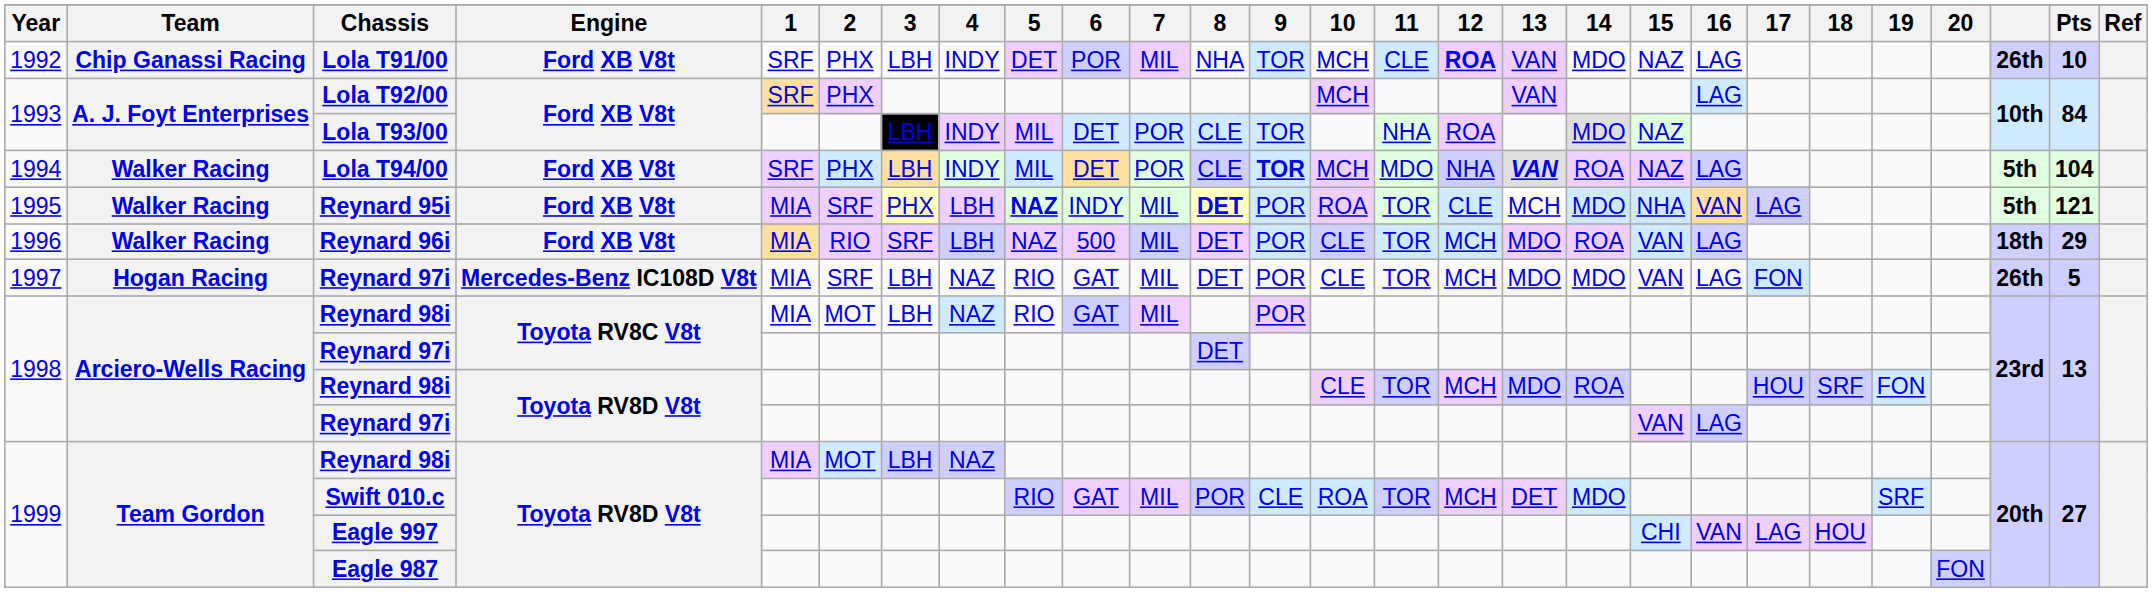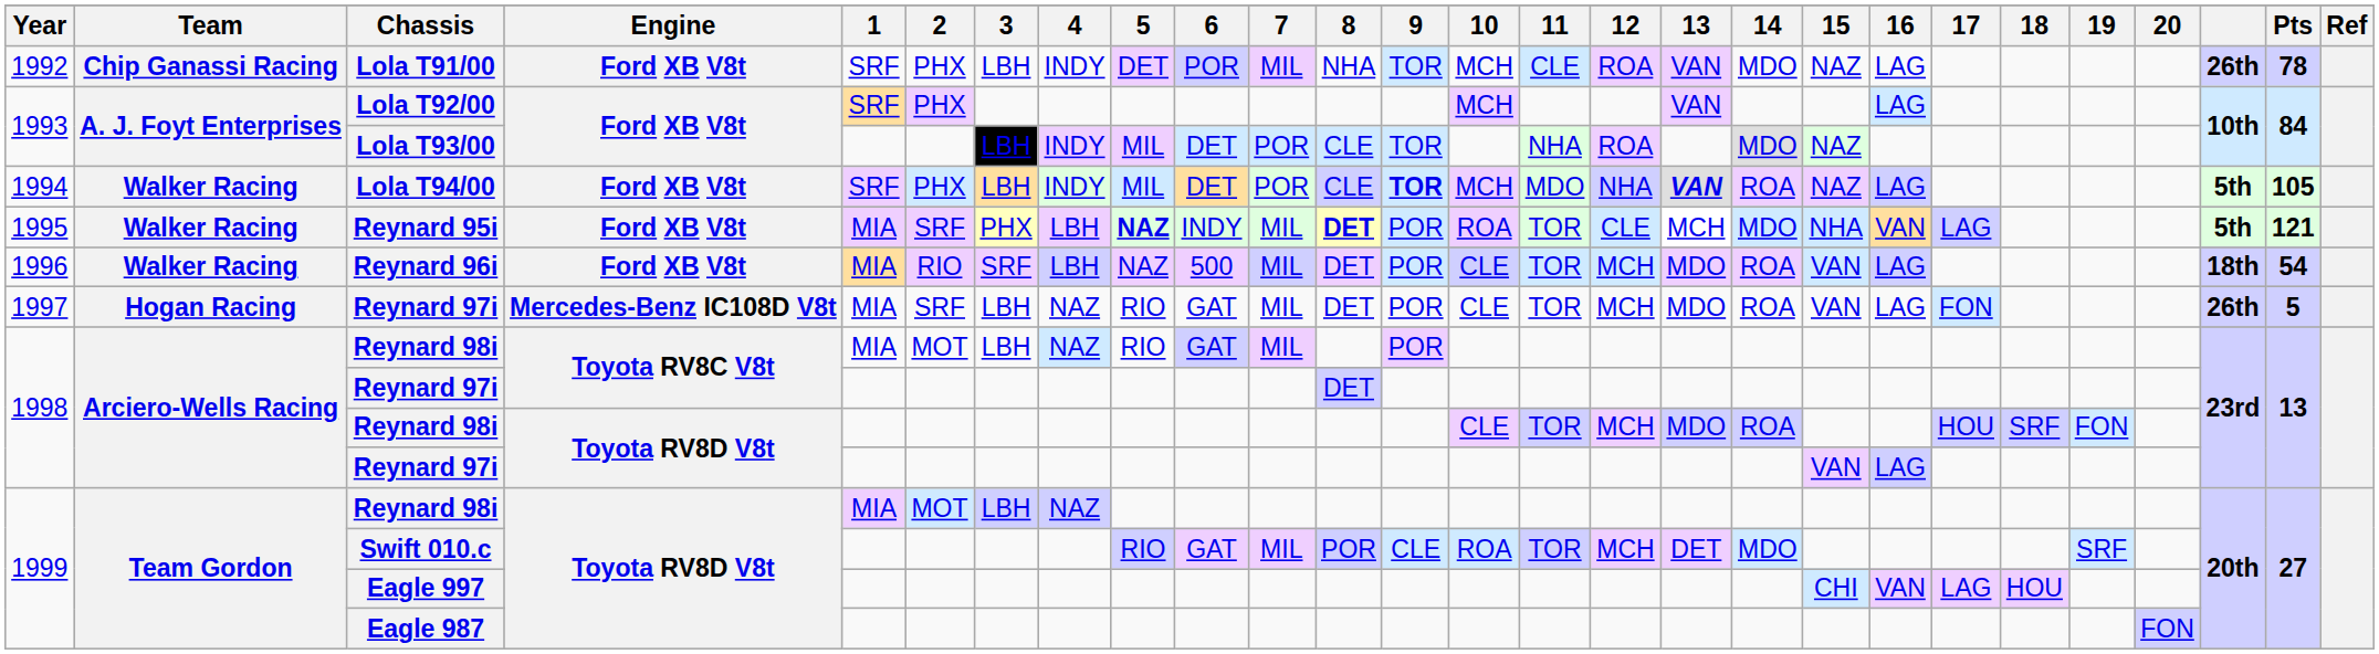 <table class="wikitable" style="text-align:center; font-size:90%">
 <tr>
 </tr>
 <tr>
 <th>Year</th>
 <th>Team</th>
 <th>Chassis</th>
 <th>Engine</th>
 <th>1</th>
 <th>2</th>
 <th>3</th>
 <th>4</th>
 <th>5</th>
 <th>6</th>
 <th>7</th>
 <th>8</th>
 <th>9</th>
 <th>10</th>
 <th>11</th>
 <th>12</th>
 <th>13</th>
 <th>14</th>
 <th>15</th>
 <th>16</th>
 <th>17</th>
 <th>18</th>
 <th>19</th>
 <th>20</th>
 <th></th>
 <th>Pts</th>
 <th>Ref</th>
 </tr>
 <tr>
 <td><a href='#'>1992</a></td>
 <th><a href='#'>Chip Ganassi Racing</a></th>
 <th><a href='#'>Lola T91/00</a></th>
 <th><a href='#'>Ford</a> <a href='#'>XB</a> <a href='#'>V8</a><a href='#'>t</a></th>
 <td><a href='#'>SRF</a></td>
 <td><a href='#'>PHX</a></td>
 <td><a href='#'>LBH</a></td>
 <td><a href='#'>INDY</a></td>
 <td style="background:#EFCFFF;"><a href='#'>DET</a><br></td>
 <td style="background:#CFCFFF;"><a href='#'>POR</a><br></td>
 <td style="background:#EFCFFF;"><a href='#'>MIL</a><br></td>
 <td><a href='#'>NHA</a></td>
 <td style="background:#CFEAFF;"><a href='#'>TOR</a><br></td>
 <td><a href='#'>MCH</a></td>
 <td style="background:#CFEAFF;"><a href='#'>CLE</a><br></td>
-<td style="background:#EFCFFF;"><strong><a href='#'>ROA</a><br></strong></td>
+<td style="background:#EFCFFF;"><a href='#'>ROA</a><br></td>
 <td style="background:#EFCFFF;"><a href='#'>VAN</a><br></td>
 <td><a href='#'>MDO</a></td>
 <td><a href='#'>NAZ</a></td>
 <td><a href='#'>LAG</a></td>
 <td></td>
 <td></td>
 <td></td>
 <td></td>
 <th style="background:#cfcfff;">26th</th>
-<th style="background:#cfcfff;">10</th>
+<th style="background:#cfcfff;">78</th>
 <th></th>
 </tr>
 <tr>
 <td rowspan=2><a href='#'>1993</a></td>
 <th rowspan=2><a href='#'>A. J. Foyt Enterprises</a></th>
 <th><a href='#'>Lola T92/00</a></th>
 <th rowspan=2><a href='#'>Ford</a> <a href='#'>XB</a> <a href='#'>V8</a><a href='#'>t</a></th>
 <td style="background:#FFDF9F;"><a href='#'>SRF</a><br></td>
 <td style="background:#EFCFFF;"><a href='#'>PHX</a><br></td>
 <td></td>
 <td></td>
 <td></td>
 <td></td>
 <td></td>
 <td></td>
 <td></td>
 <td style="background:#EFCFFF;"><a href='#'>MCH</a><br></td>
 <td></td>
 <td></td>
 <td style="background:#EFCFFF;"><a href='#'>VAN</a><br></td>
 <td></td>
 <td></td>
 <td style="background:#CFEAFF;"><a href='#'>LAG</a><br></td>
 <td></td>
 <td></td>
 <td></td>
 <td></td>
 <th rowspan=2 style="background:#cfeaff;">10th</th>
 <th rowspan=2 style="background:#cfeaff;">84</th>
 <th rowspan=2></th>
 </tr>
 <tr>
 <th><a href='#'>Lola T93/00</a></th>
 <td></td>
 <td></td>
 <td style="background:#000000; color:#ffffff"><a href='#'><span>LBH</span></a><br></td>
 <td style="background:#EFCFFF;"><a href='#'>INDY</a><br></td>
 <td style="background:#EFCFFF;"><a href='#'>MIL</a><br></td>
 <td style="background:#CFEAFF;"><a href='#'>DET</a><br></td>
 <td style="background:#CFEAFF;"><a href='#'>POR</a><br></td>
 <td style="background:#CFEAFF;"><a href='#'>CLE</a><br></td>
 <td style="background:#CFEAFF;"><a href='#'>TOR</a><br></td>
 <td></td>
 <td style="background:#dfffdf;"><a href='#'>NHA</a><br></td>
 <td style="background:#EFCFFF;"><a href='#'>ROA</a><br></td>
 <td></td>
 <td style="background:#DFDFDF;"><a href='#'>MDO</a><br></td>
 <td style="background:#dfffdf;"><a href='#'>NAZ</a><br></td>
 <td></td>
 <td></td>
 <td></td>
 <td></td>
 <td></td>
 </tr>
 <tr>
 <td><a href='#'>1994</a></td>
 <th><a href='#'>Walker Racing</a></th>
 <th><a href='#'>Lola T94/00</a></th>
 <th><a href='#'>Ford</a> <a href='#'>XB</a> <a href='#'>V8</a><a href='#'>t</a></th>
 <td style="background:#EFCFFF;"><a href='#'>SRF</a><br></td>
 <td style="background:#CFEAFF;"><a href='#'>PHX</a><br></td>
 <td style="background:#FFDF9F;"><a href='#'>LBH</a><br></td>
 <td style="background:#dfffdf;"><a href='#'>INDY</a><br></td>
 <td style="background:#CFEAFF;"><a href='#'>MIL</a><br></td>
 <td style="background:#FFDF9F;"><a href='#'>DET</a><br></td>
 <td style="background:#dfffdf;"><a href='#'>POR</a><br></td>
 <td style="background:#cfcfff;"><a href='#'>CLE</a><br></td>
 <td style="background:#CFEAFF;"><strong><a href='#'>TOR</a></strong><br></td>
 <td style="background:#EFCFFF;"><a href='#'>MCH</a><br></td>
 <td style="background:#dfffdf;"><a href='#'>MDO</a><br></td>
 <td style="background:#cfcfff;"><a href='#'>NHA</a><br></td>
 <td style="background:#DFDFDF;"><strong><em><a href='#'>VAN</a></em></strong><br></td>
 <td style="background:#EFCFFF;"><a href='#'>ROA</a><br></td>
 <td style="background:#EFCFFF;"><a href='#'>NAZ</a><br></td>
 <td style="background:#cfcfff;"><a href='#'>LAG</a><br></td>
 <td></td>
 <td></td>
 <td></td>
 <td></td>
 <th style="background:#dfffdf;">5th</th>
-<th style="background:#dfffdf;">104</th>
+<th style="background:#dfffdf;">105</th>
 <th></th>
 </tr>
 <tr>
 <td><a href='#'>1995</a></td>
 <th><a href='#'>Walker Racing</a></th>
 <th><a href='#'>Reynard 95i</a></th>
 <th><a href='#'>Ford</a> <a href='#'>XB</a> <a href='#'>V8</a><a href='#'>t</a></th>
 <td style="background:#EFCFFF;"><a href='#'>MIA</a><br></td>
 <td style="background:#EFCFFF;"><a href='#'>SRF</a><br></td>
 <td style="background:#FFFFBF;"><a href='#'>PHX</a><br></td>
 <td style="background:#EFCFFF;"><a href='#'>LBH</a><br></td>
 <td style="background:#dfffdf;"><strong><a href='#'>NAZ</a></strong><br></td>
 <td style="background:#dfffdf;"><a href='#'>INDY</a><br></td>
 <td style="background:#dfffdf;"><a href='#'>MIL</a><br></td>
 <td style="background:#FFFFBF;"><strong><a href='#'>DET</a></strong><br></td>
 <td style="background:#CFEAFF;"><a href='#'>POR</a><br></td>
 <td style="background:#EFCFFF;"><a href='#'>ROA</a><br></td>
 <td style="background:#dfffdf;"><a href='#'>TOR</a><br></td>
 <td style="background:#CFEAFF;"><a href='#'>CLE</a><br></td>
 <td style="background:#FFFFFF;"><a href='#'>MCH</a><br></td>
 <td style="background:#CFEAFF;"><a href='#'>MDO</a><br></td>
 <td style="background:#CFEAFF;"><a href='#'>NHA</a><br></td>
 <td style="background:#FFDF9F;"><a href='#'>VAN</a><br></td>
 <td style="background:#cfcfff;"><a href='#'>LAG</a><br></td>
 <td></td>
 <td></td>
 <td></td>
 <th style="background:#dfffdf;">5th</th>
 <th style="background:#dfffdf;">121</th>
 <th></th>
 </tr>
 <tr>
 <td><a href='#'>1996</a></td>
 <th><a href='#'>Walker Racing</a></th>
 <th><a href='#'>Reynard 96i</a></th>
 <th><a href='#'>Ford</a> <a href='#'>XB</a> <a href='#'>V8</a><a href='#'>t</a></th>
 <td style="background:#FFDF9F;"><a href='#'>MIA</a><br></td>
 <td style="background:#EFCFFF;"><a href='#'>RIO</a><br></td>
 <td style="background:#EFCFFF;"><a href='#'>SRF</a><br></td>
 <td style="background:#cfcfff;"><a href='#'>LBH</a><br></td>
 <td style="background:#EFCFFF;"><a href='#'>NAZ</a><br></td>
 <td style="background:#EFCFFF;"><a href='#'>500</a><br></td>
 <td style="background:#cfcfff;"><a href='#'>MIL</a><br></td>
 <td style="background:#EFCFFF;"><a href='#'>DET</a><br></td>
 <td style="background:#CFEAFF;"><a href='#'>POR</a><br></td>
 <td style="background:#cfcfff;"><a href='#'>CLE</a><br></td>
 <td style="background:#CFEAFF;"><a href='#'>TOR</a><br></td>
 <td style="background:#CFEAFF;"><a href='#'>MCH</a><br></td>
 <td style="background:#EFCFFF;"><a href='#'>MDO</a><br></td>
 <td style="background:#EFCFFF;"><a href='#'>ROA</a><br></td>
 <td style="background:#CFEAFF;"><a href='#'>VAN</a><br></td>
 <td style="background:#cfcfff;"><a href='#'>LAG</a><br></td>
 <td></td>
 <td></td>
 <td></td>
 <td></td>
 <th style="background:#cfcfff;">18th</th>
-<th style="background:#cfcfff;">29</th>
+<th style="background:#cfcfff;">54</th>
 <th></th>
 </tr>
 <tr>
 <td><a href='#'>1997</a></td>
 <th><a href='#'>Hogan Racing</a></th>
 <th><a href='#'>Reynard 97i</a></th>
 <th><a href='#'>Mercedes-Benz</a> IC108D <a href='#'>V8</a><a href='#'>t</a></th>
 <td><a href='#'>MIA</a></td>
 <td><a href='#'>SRF</a></td>
 <td><a href='#'>LBH</a></td>
 <td><a href='#'>NAZ</a></td>
 <td><a href='#'>RIO</a></td>
 <td><a href='#'>GAT</a></td>
 <td><a href='#'>MIL</a></td>
 <td><a href='#'>DET</a></td>
 <td><a href='#'>POR</a></td>
 <td><a href='#'>CLE</a></td>
 <td><a href='#'>TOR</a></td>
 <td><a href='#'>MCH</a></td>
 <td><a href='#'>MDO</a></td>
-<td><a href='#'>MDO</a></td>
+<td><a href='#'>ROA</a></td>
 <td><a href='#'>VAN</a></td>
 <td><a href='#'>LAG</a></td>
 <td style="background:#CFEAFF;"><a href='#'>FON</a><br></td>
 <td></td>
 <td></td>
 <td></td>
 <th style="background:#cfcfff;">26th</th>
 <th style="background:#cfcfff;">5</th>
 <th></th>
 </tr>
 <tr>
 <td rowspan=4><a href='#'>1998</a></td>
 <th rowspan=4><a href='#'>Arciero-Wells Racing</a></th>
 <th><a href='#'>Reynard 98i</a></th>
 <th rowspan=2><a href='#'>Toyota</a> RV8C <a href='#'>V8</a><a href='#'>t</a></th>
 <td><a href='#'>MIA</a></td>
 <td><a href='#'>MOT</a></td>
 <td><a href='#'>LBH</a></td>
 <td style="background:#CFEAFF;"><a href='#'>NAZ</a><br></td>
 <td><a href='#'>RIO</a></td>
 <td style="background:#cfcfff;"><a href='#'>GAT</a><br></td>
 <td style="background:#EFCFFF;"><a href='#'>MIL</a><br></td>
 <td></td>
 <td style="background:#EFCFFF;"><a href='#'>POR</a><br></td>
 <td></td>
 <td></td>
 <td></td>
 <td></td>
 <td></td>
 <td></td>
 <td></td>
 <td></td>
 <td></td>
 <td></td>
 <td></td>
 <th rowspan=4 style="background:#cfcfff;">23rd</th>
 <th rowspan=4 style="background:#cfcfff;">13</th>
 <th rowspan=4></th>
 </tr>
 <tr>
 <th><a href='#'>Reynard 97i</a></th>
 <td></td>
 <td></td>
 <td></td>
 <td></td>
 <td></td>
 <td></td>
 <td></td>
 <td style="background:#cfcfff;"><a href='#'>DET</a><br></td>
 <td></td>
 <td></td>
 <td></td>
 <td></td>
 <td></td>
 <td></td>
 <td></td>
 <td></td>
 <td></td>
 <td></td>
 <td></td>
 <td></td>
 </tr>
 <tr>
 <th><a href='#'>Reynard 98i</a></th>
 <th rowspan=2><a href='#'>Toyota</a> RV8D <a href='#'>V8</a><a href='#'>t</a></th>
 <td></td>
 <td></td>
 <td></td>
 <td></td>
 <td></td>
 <td></td>
 <td></td>
 <td></td>
 <td></td>
 <td style="background:#EFCFFF;"><a href='#'>CLE</a><br></td>
 <td style="background:#cfcfff;"><a href='#'>TOR</a><br></td>
 <td style="background:#EFCFFF;"><a href='#'>MCH</a><br></td>
 <td style="background:#cfcfff;"><a href='#'>MDO</a><br></td>
 <td style="background:#cfcfff;"><a href='#'>ROA</a><br></td>
 <td></td>
 <td></td>
 <td style="background:#cfcfff;"><a href='#'>HOU</a><br></td>
 <td style="background:#cfcfff;"><a href='#'>SRF</a><br></td>
 <td style="background:#CFEAFF;"><a href='#'>FON</a><br></td>
 <td></td>
 </tr>
 <tr>
 <th><a href='#'>Reynard 97i</a></th>
 <td></td>
 <td></td>
 <td></td>
 <td></td>
 <td></td>
 <td></td>
 <td></td>
 <td></td>
 <td></td>
 <td></td>
 <td></td>
 <td></td>
 <td></td>
 <td></td>
 <td style="background:#EFCFFF;"><a href='#'>VAN</a><br></td>
 <td style="background:#cfcfff;"><a href='#'>LAG</a><br></td>
 <td></td>
 <td></td>
 <td></td>
 <td></td>
 </tr>
 <tr>
 <td rowspan=4><a href='#'>1999</a></td>
 <th rowspan=4><a href='#'>Team Gordon</a></th>
 <th><a href='#'>Reynard 98i</a></th>
 <th rowspan=4><a href='#'>Toyota</a> RV8D <a href='#'>V8</a><a href='#'>t</a></th>
 <td style="background:#EFCFFF;"><a href='#'>MIA</a><br></td>
 <td style="background:#CFEAFF;"><a href='#'>MOT</a><br></td>
 <td style="background:#cfcfff;"><a href='#'>LBH</a><br></td>
 <td style="background:#cfcfff;"><a href='#'>NAZ</a><br></td>
 <td></td>
 <td></td>
 <td></td>
 <td></td>
 <td></td>
 <td></td>
 <td></td>
 <td></td>
 <td></td>
 <td></td>
 <td></td>
 <td></td>
 <td></td>
 <td></td>
 <td></td>
 <td></td>
 <th rowspan=4 style="background:#cfcfff;">20th</th>
 <th rowspan=4 style="background:#cfcfff;">27</th>
 <th rowspan=4></th>
 </tr>
 <tr>
 <th><a href='#'>Swift 010.c</a></th>
 <td></td>
 <td></td>
 <td></td>
 <td></td>
 <td style="background:#cfcfff;"><a href='#'>RIO</a><br></td>
 <td style="background:#EFCFFF;"><a href='#'>GAT</a><br></td>
 <td style="background:#EFCFFF;"><a href='#'>MIL</a><br></td>
 <td style="background:#cfcfff;"><a href='#'>POR</a><br></td>
 <td style="background:#CFEAFF;"><a href='#'>CLE</a><br></td>
 <td style="background:#CFEAFF;"><a href='#'>ROA</a><br></td>
 <td style="background:#cfcfff;"><a href='#'>TOR</a><br></td>
 <td style="background:#EFCFFF;"><a href='#'>MCH</a><br></td>
 <td style="background:#EFCFFF;"><a href='#'>DET</a><br></td>
 <td style="background:#CFEAFF;"><a href='#'>MDO</a><br></td>
 <td></td>
 <td></td>
 <td></td>
 <td></td>
 <td style="background:#CFEAFF;"><a href='#'>SRF</a><br></td>
 <td></td>
 </tr>
 <tr>
 <th><a href='#'>Eagle 997</a></th>
 <td></td>
 <td></td>
 <td></td>
 <td></td>
 <td></td>
 <td></td>
 <td></td>
 <td></td>
 <td></td>
 <td></td>
 <td></td>
 <td></td>
 <td></td>
 <td></td>
 <td style="background:#CFEAFF;"><a href='#'>CHI</a><br></td>
 <td style="background:#EFCFFF;"><a href='#'>VAN</a><br></td>
 <td style="background:#EFCFFF;"><a href='#'>LAG</a><br></td>
 <td style="background:#EFCFFF;"><a href='#'>HOU</a><br></td>
 <td></td>
 <td></td>
 </tr>
 <tr>
 <th><a href='#'>Eagle 987</a></th>
 <td></td>
 <td></td>
 <td></td>
 <td></td>
 <td></td>
 <td></td>
 <td></td>
 <td></td>
 <td></td>
 <td></td>
 <td></td>
 <td></td>
 <td></td>
 <td></td>
 <td></td>
 <td></td>
 <td></td>
 <td></td>
 <td></td>
 <td style="background:#cfcfff;"><a href='#'>FON</a><br></td>
 </tr>
 </table>
